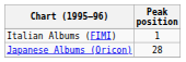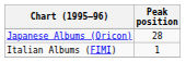 <table class="wikitable sortable">
 <tr>
 <th>Chart (1995–96)</th>
 <th>Peak<br>position</th>
 </tr>
 <tr>
 </tr>
 <tr>
 </tr>
 <tr>
 </tr>
 <tr>
 </tr>
 <tr>
 </tr>
 <tr>
 </tr>
 <tr>
 </tr>
 <tr>
+<td><a href='#'>Japanese Albums (Oricon)</a></td>
+<td align="center">28</td>
+</tr>
+<tr>
 <td align="left">Italian Albums (<a href='#'>FIMI</a>)</td>
 <td align="center">1</td>
-</tr>
-<tr>
-<td><a href='#'>Japanese Albums (Oricon)</a></td>
-<td align="center">28</td>
 </tr>
 <tr>
 </tr>
 <tr>
 </tr>
 <tr>
 </tr>
 <tr>
 </tr>
 <tr>
 </tr>
 <tr>
 </tr>
 </table>
